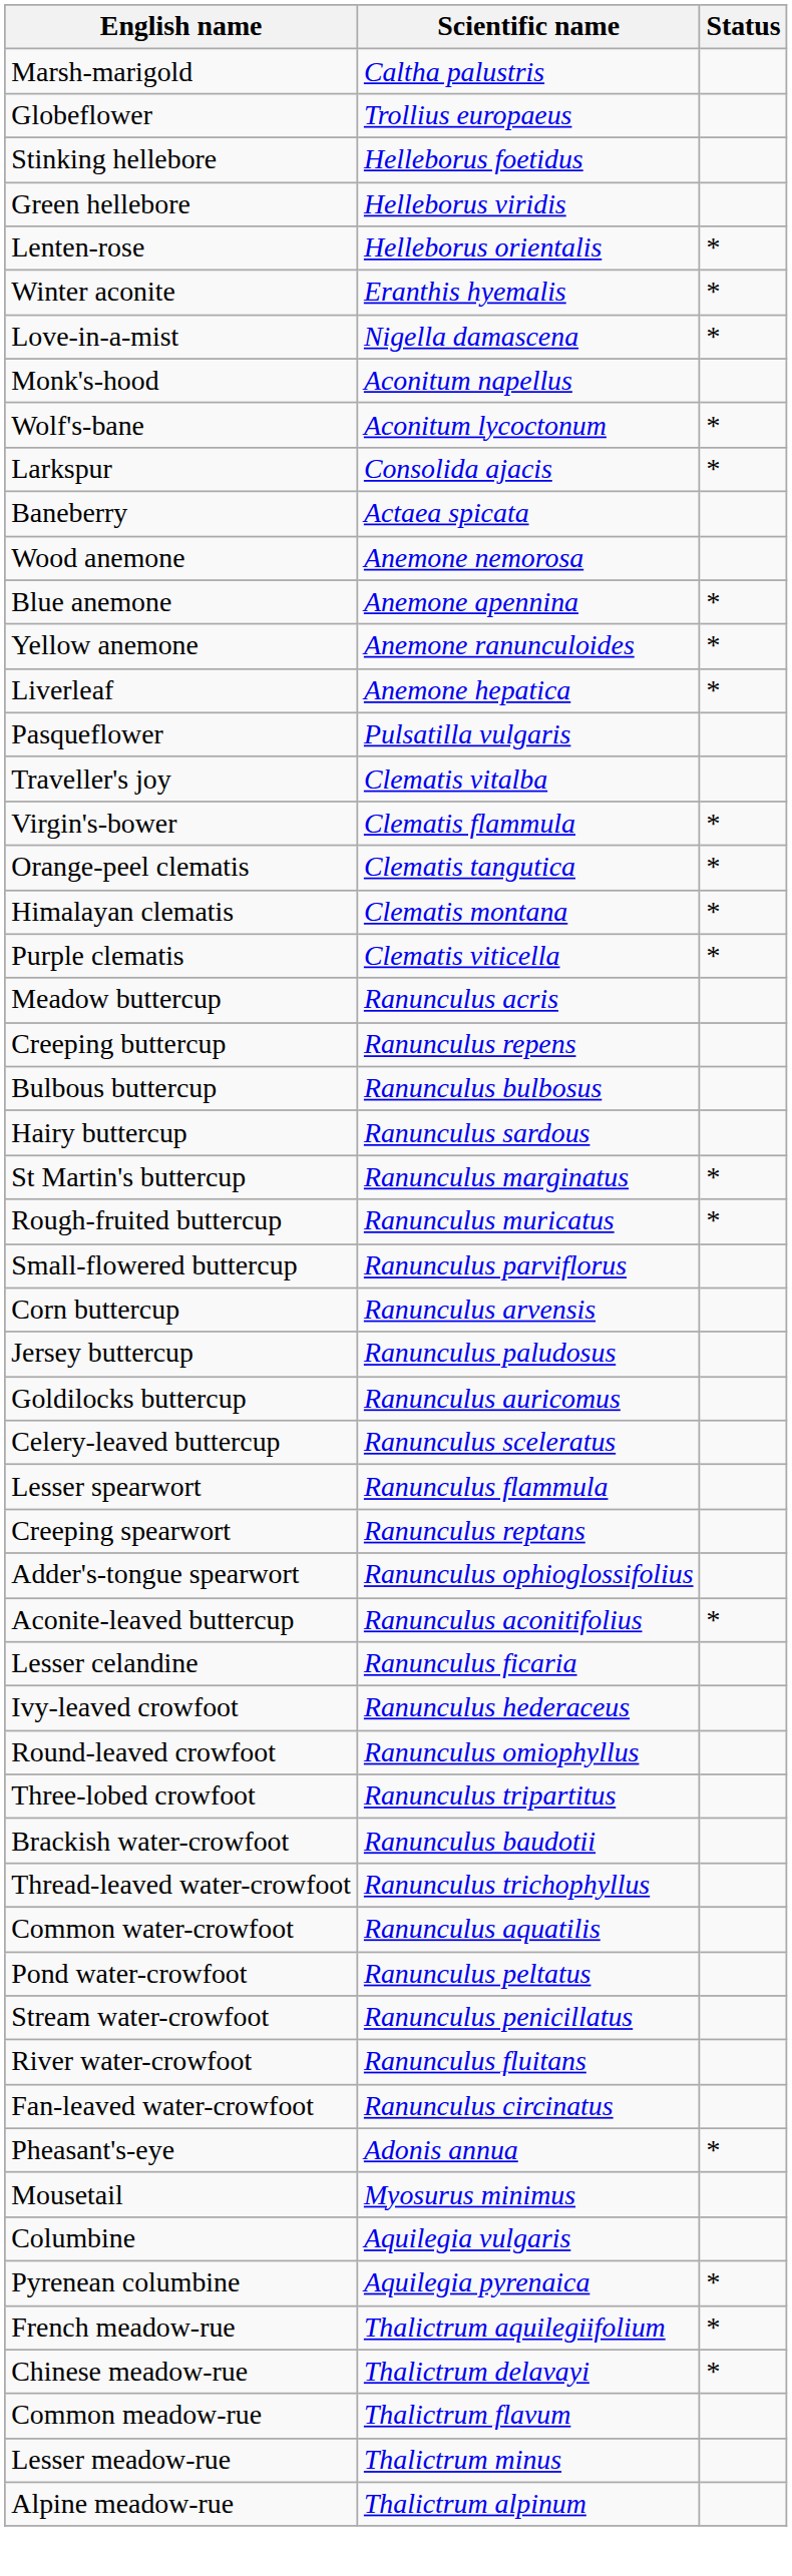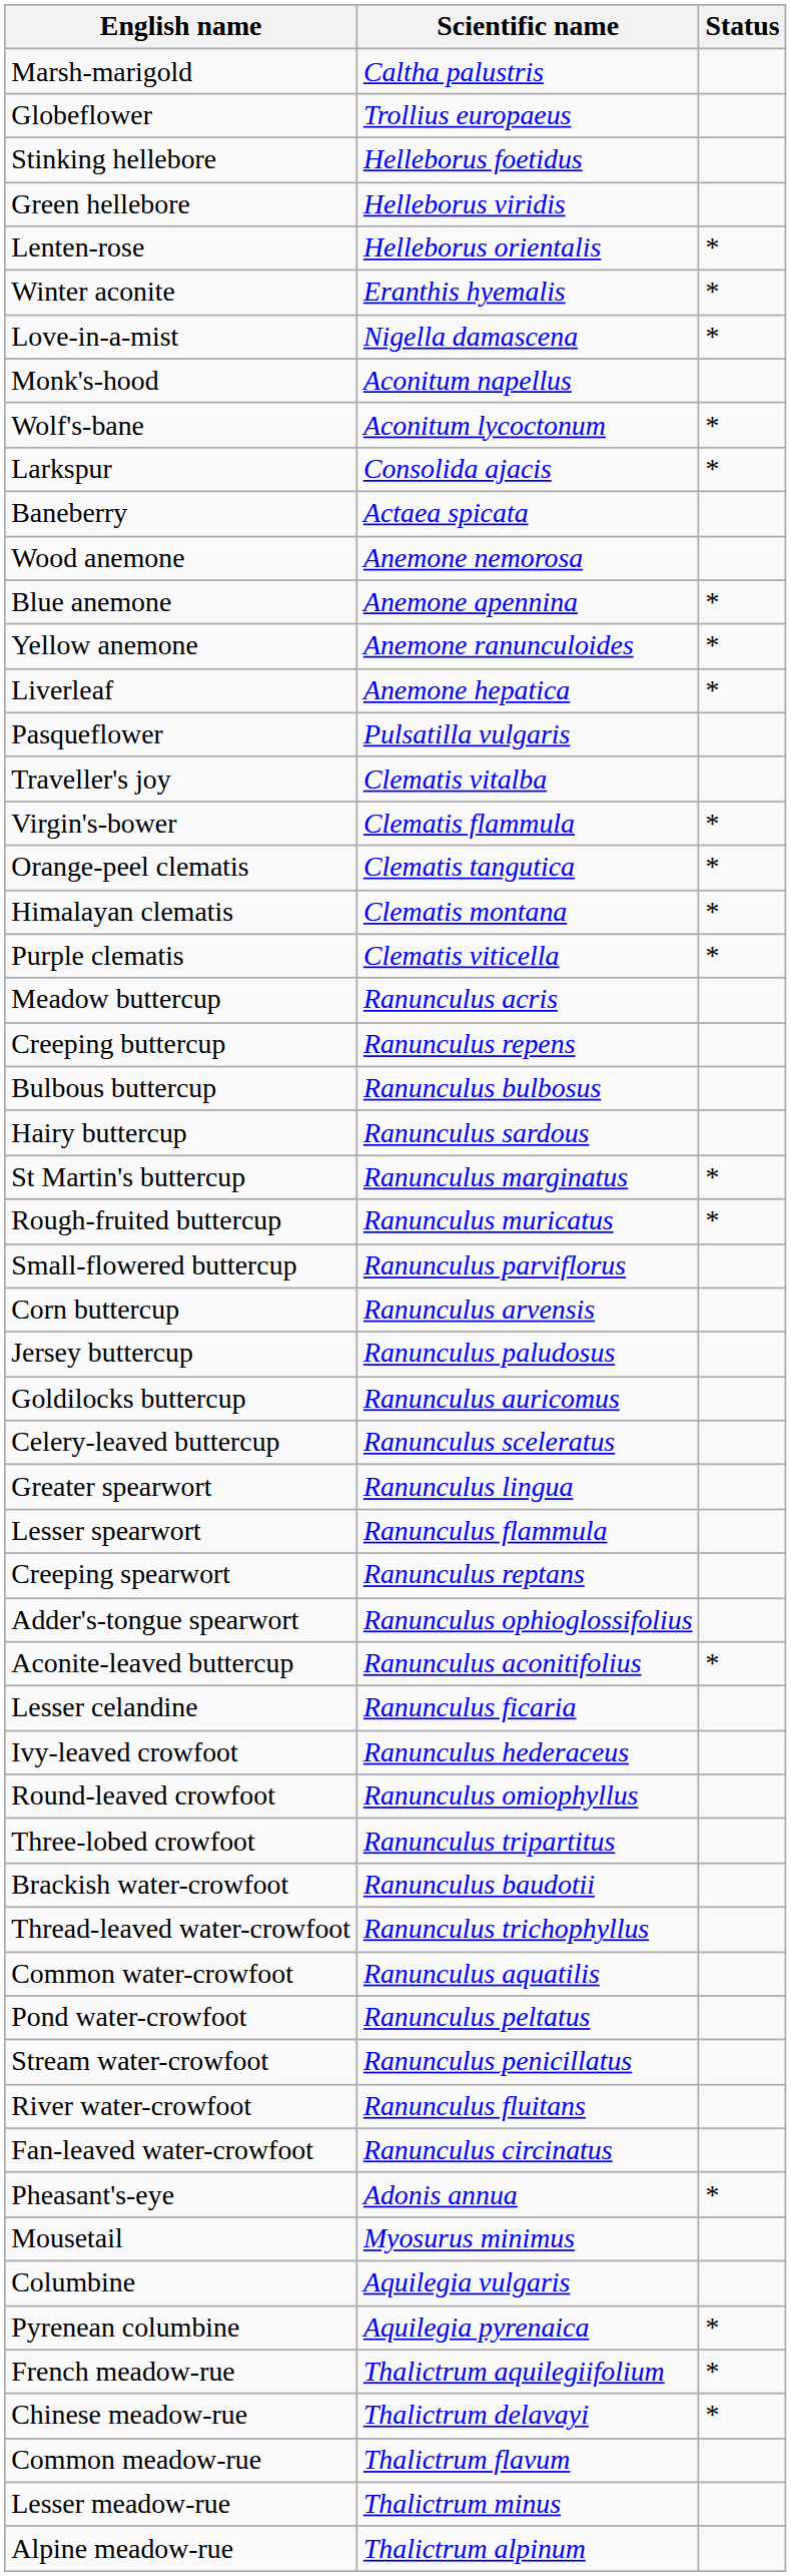 <table class="wikitable" |>
 <tr>
 <th>English name</th>
 <th>Scientific name</th>
 <th>Status</th>
 </tr>
 <tr>
 <td>Marsh-marigold</td>
 <td><em><a href='#'>Caltha palustris</a></em></td>
 <td></td>
 </tr>
 <tr>
 <td>Globeflower</td>
 <td><em><a href='#'>Trollius europaeus</a></em></td>
 <td></td>
 </tr>
 <tr>
 <td>Stinking hellebore</td>
 <td><em><a href='#'>Helleborus foetidus</a></em></td>
 <td></td>
 </tr>
 <tr>
 <td>Green hellebore</td>
 <td><em><a href='#'>Helleborus viridis</a></em></td>
 <td></td>
 </tr>
 <tr>
 <td>Lenten-rose</td>
 <td><em><a href='#'>Helleborus orientalis</a></em></td>
 <td>*</td>
 </tr>
 <tr>
 <td>Winter aconite</td>
 <td><em><a href='#'>Eranthis hyemalis</a></em></td>
 <td>*</td>
 </tr>
 <tr>
 <td>Love-in-a-mist</td>
 <td><em><a href='#'>Nigella damascena</a></em></td>
 <td>*</td>
 </tr>
 <tr>
 <td>Monk's-hood</td>
 <td><em><a href='#'>Aconitum napellus</a></em></td>
 <td></td>
 </tr>
 <tr>
 <td>Wolf's-bane</td>
 <td><em><a href='#'>Aconitum lycoctonum</a></em></td>
 <td>*</td>
 </tr>
 <tr>
 <td>Larkspur</td>
 <td><em><a href='#'>Consolida ajacis</a></em></td>
 <td>*</td>
 </tr>
 <tr>
 <td>Baneberry</td>
 <td><em><a href='#'>Actaea spicata</a></em></td>
 <td></td>
 </tr>
 <tr>
 <td>Wood anemone</td>
 <td><em><a href='#'>Anemone nemorosa</a></em></td>
 <td></td>
 </tr>
 <tr>
 <td>Blue anemone</td>
 <td><em><a href='#'>Anemone apennina</a></em></td>
 <td>*</td>
 </tr>
 <tr>
 <td>Yellow anemone</td>
 <td><em><a href='#'>Anemone ranunculoides</a></em></td>
 <td>*</td>
 </tr>
 <tr>
 <td>Liverleaf</td>
 <td><em><a href='#'>Anemone hepatica</a></em></td>
 <td>*</td>
 </tr>
 <tr>
 <td>Pasqueflower</td>
 <td><em><a href='#'>Pulsatilla vulgaris</a></em></td>
 <td></td>
 </tr>
 <tr>
 <td>Traveller's joy</td>
 <td><em><a href='#'>Clematis vitalba</a></em></td>
 <td></td>
 </tr>
 <tr>
 <td>Virgin's-bower</td>
 <td><em><a href='#'>Clematis flammula</a></em></td>
 <td>*</td>
 </tr>
 <tr>
 <td>Orange-peel clematis</td>
 <td><em><a href='#'>Clematis tangutica</a></em></td>
 <td>*</td>
 </tr>
 <tr>
 <td>Himalayan clematis</td>
 <td><em><a href='#'>Clematis montana</a></em></td>
 <td>*</td>
 </tr>
 <tr>
 <td>Purple clematis</td>
 <td><em><a href='#'>Clematis viticella</a></em></td>
 <td>*</td>
 </tr>
 <tr>
 <td>Meadow buttercup</td>
 <td><em><a href='#'>Ranunculus acris</a></em></td>
 <td></td>
 </tr>
 <tr>
 <td>Creeping buttercup</td>
 <td><em><a href='#'>Ranunculus repens</a></em></td>
 <td></td>
 </tr>
 <tr>
 <td>Bulbous buttercup</td>
 <td><em><a href='#'>Ranunculus bulbosus</a></em></td>
 <td></td>
 </tr>
 <tr>
 <td>Hairy buttercup</td>
 <td><em><a href='#'>Ranunculus sardous</a></em></td>
 <td></td>
 </tr>
 <tr>
 <td>St Martin's buttercup</td>
 <td><em><a href='#'>Ranunculus marginatus</a></em></td>
 <td>*</td>
 </tr>
 <tr>
 <td>Rough-fruited buttercup</td>
 <td><em><a href='#'>Ranunculus muricatus</a></em></td>
 <td>*</td>
 </tr>
 <tr>
 <td>Small-flowered buttercup</td>
 <td><em><a href='#'>Ranunculus parviflorus</a></em></td>
 <td></td>
 </tr>
 <tr>
 <td>Corn buttercup</td>
 <td><em><a href='#'>Ranunculus arvensis</a></em></td>
 <td></td>
 </tr>
 <tr>
 <td>Jersey buttercup</td>
 <td><em><a href='#'>Ranunculus paludosus</a></em></td>
 <td></td>
 </tr>
 <tr>
 <td>Goldilocks buttercup</td>
 <td><em><a href='#'>Ranunculus auricomus</a></em></td>
 <td></td>
 </tr>
 <tr>
 <td>Celery-leaved buttercup</td>
 <td><em><a href='#'>Ranunculus sceleratus</a></em></td>
 <td></td>
 </tr>
 <tr>
+<td>Greater spearwort</td>
+<td><em><a href='#'>Ranunculus lingua</a></em></td>
+<td></td>
+</tr>
+<tr>
 <td>Lesser spearwort</td>
 <td><em><a href='#'>Ranunculus flammula</a></em></td>
 <td></td>
 </tr>
 <tr>
 <td>Creeping spearwort</td>
 <td><em><a href='#'>Ranunculus reptans</a></em></td>
 <td></td>
 </tr>
 <tr>
 <td>Adder's-tongue spearwort</td>
 <td><em><a href='#'>Ranunculus ophioglossifolius</a></em></td>
 <td></td>
 </tr>
 <tr>
 <td>Aconite-leaved buttercup</td>
 <td><em><a href='#'>Ranunculus aconitifolius</a></em></td>
 <td>*</td>
 </tr>
 <tr>
 <td>Lesser celandine</td>
 <td><em><a href='#'>Ranunculus ficaria</a></em></td>
 <td></td>
 </tr>
 <tr>
 <td>Ivy-leaved crowfoot</td>
 <td><em><a href='#'>Ranunculus hederaceus</a></em></td>
 <td></td>
 </tr>
 <tr>
 <td>Round-leaved crowfoot</td>
 <td><em><a href='#'>Ranunculus omiophyllus</a></em></td>
 <td></td>
 </tr>
 <tr>
 <td>Three-lobed crowfoot</td>
 <td><em><a href='#'>Ranunculus tripartitus</a></em></td>
 <td></td>
 </tr>
 <tr>
 <td>Brackish water-crowfoot</td>
 <td><em><a href='#'>Ranunculus baudotii</a></em></td>
 <td></td>
 </tr>
 <tr>
 <td>Thread-leaved water-crowfoot</td>
 <td><em><a href='#'>Ranunculus trichophyllus</a></em></td>
 <td></td>
 </tr>
 <tr>
 <td>Common water-crowfoot</td>
 <td><em><a href='#'>Ranunculus aquatilis</a></em></td>
 <td></td>
 </tr>
 <tr>
 <td>Pond water-crowfoot</td>
 <td><em><a href='#'>Ranunculus peltatus</a></em></td>
 <td></td>
 </tr>
 <tr>
 <td>Stream water-crowfoot</td>
 <td><em><a href='#'>Ranunculus penicillatus</a></em></td>
 <td></td>
 </tr>
 <tr>
 <td>River water-crowfoot</td>
 <td><em><a href='#'>Ranunculus fluitans</a></em></td>
 <td></td>
 </tr>
 <tr>
 <td>Fan-leaved water-crowfoot</td>
 <td><em><a href='#'>Ranunculus circinatus</a></em></td>
 <td></td>
 </tr>
 <tr>
 <td>Pheasant's-eye</td>
 <td><em><a href='#'>Adonis annua</a></em></td>
 <td>*</td>
 </tr>
 <tr>
 <td>Mousetail</td>
 <td><em><a href='#'>Myosurus minimus</a></em></td>
 <td></td>
 </tr>
 <tr>
 <td>Columbine</td>
 <td><em><a href='#'>Aquilegia vulgaris</a></em></td>
 <td></td>
 </tr>
 <tr>
 <td>Pyrenean columbine</td>
 <td><em><a href='#'>Aquilegia pyrenaica</a></em></td>
 <td>*</td>
 </tr>
 <tr>
 <td>French meadow-rue</td>
 <td><em><a href='#'>Thalictrum aquilegiifolium</a></em></td>
 <td>*</td>
 </tr>
 <tr>
 <td>Chinese meadow-rue</td>
 <td><em><a href='#'>Thalictrum delavayi</a></em></td>
 <td>*</td>
 </tr>
 <tr>
 <td>Common meadow-rue</td>
 <td><em><a href='#'>Thalictrum flavum</a></em></td>
 <td></td>
 </tr>
 <tr>
 <td>Lesser meadow-rue</td>
 <td><em><a href='#'>Thalictrum minus</a></em></td>
 <td></td>
 </tr>
 <tr>
 <td>Alpine meadow-rue</td>
 <td><em><a href='#'>Thalictrum alpinum</a></em></td>
 <td></td>
 </tr>
 </table>
